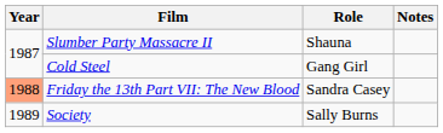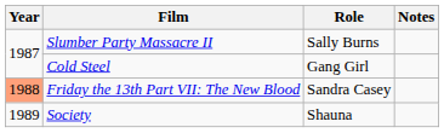 <table class="wikitable sortable">
 <tr style="text-align:center;">
 <th>Year</th>
 <th>Film</th>
 <th>Role</th>
 <th>Notes</th>
 </tr>
 <tr>
 <td rowspan="2">1987</td>
 <td><em><a href='#'>Slumber Party Massacre II</a></em></td>
-<td>Shauna</td>
+<td>Sally Burns</td>
 <td></td>
 </tr>
 <tr>
 <td><em><a href='#'>Cold Steel</a></em></td>
 <td>Gang Girl</td>
 <td></td>
 </tr>
 <tr>
 <td style="background: lightsalmon;">1988</td>
 <td><em><a href='#'>Friday the 13th Part VII: The New Blood </a></em></td>
 <td>Sandra Casey</td>
 <td></td>
 </tr>
 <tr>
 <td>1989</td>
 <td><em><a href='#'>Society</a></em></td>
-<td>Sally Burns</td>
+<td>Shauna</td>
 <td></td>
 </tr>
 </table>
